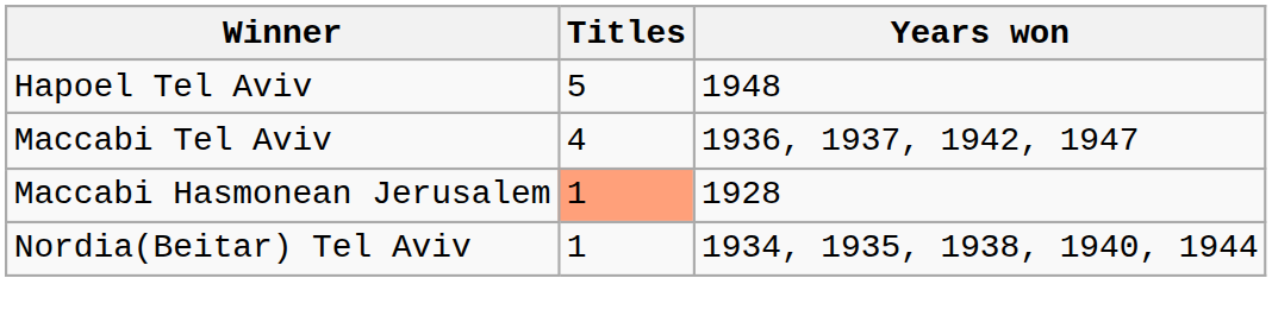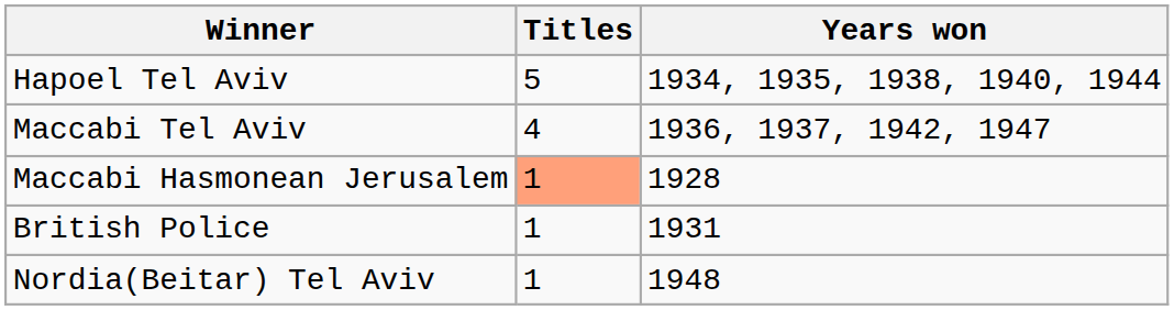 <table class="wikitable">
 <tr>
 <th>Winner</th>
 <th>Titles</th>
 <th>Years won</th>
 </tr>
 <tr>
 <td>Hapoel Tel Aviv</td>
 <td>5</td>
-<td>1948</td>
+<td>1934, 1935, 1938, 1940, 1944</td>
 </tr>
 <tr>
 <td>Maccabi Tel Aviv</td>
 <td>4</td>
 <td>1936, 1937, 1942, 1947</td>
 </tr>
 <tr>
 <td>Maccabi Hasmonean Jerusalem</td>
 <td style="background: lightsalmon;">1</td>
 <td>1928</td>
 </tr>
 <tr>
+<td>British Police</td>
+<td>1</td>
+<td>1931</td>
+</tr>
+<tr>
 <td>Nordia(Beitar) Tel Aviv</td>
 <td>1</td>
-<td>1934, 1935, 1938, 1940, 1944</td>
+<td>1948</td>
 </tr>
 </table>
